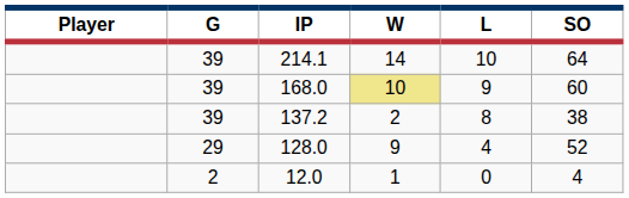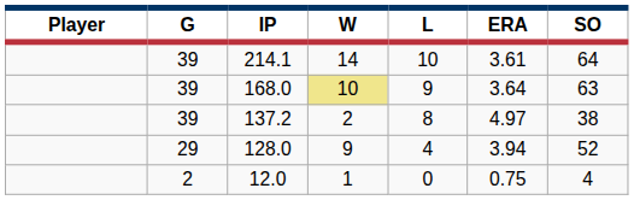 <table class="wikitable sortable">
 <tr>
 <th style="background:#FFFFFF; border-top:#023465 5px solid; border-bottom:#ba313c 5px solid;" width="16%">Player</th>
 <th style="background:#FFFFFF; border-top:#023465 5px solid; border-bottom:#ba313c 5px solid;" width="9%">G</th>
 <th style="background:#FFFFFF; border-top:#023465 5px solid; border-bottom:#ba313c 5px solid;" width="9%">IP</th>
 <th style="background:#FFFFFF; border-top:#023465 5px solid; border-bottom:#ba313c 5px solid;" width="9%">W</th>
 <th style="background:#FFFFFF; border-top:#023465 5px solid; border-bottom:#ba313c 5px solid;" width="9%">L</th>
+<th style="background:#FFFFFF; border-top:#023465 5px solid; border-bottom:#ba313c 5px solid;" width="9%">ERA</th>
 <th style="background:#FFFFFF; border-top:#023465 5px solid; border-bottom:#ba313c 5px solid;" width="9%">SO</th>
 </tr>
 <tr align="center">
 <td></td>
 <td>39</td>
 <td>214.1</td>
 <td>14</td>
 <td>10</td>
+<td>3.61</td>
 <td>64</td>
 </tr>
 <tr align="center">
 <td></td>
 <td>39</td>
 <td>168.0</td>
 <td style="background: khaki;">10</td>
 <td>9</td>
-<td>60</td>
+<td>3.64</td>
+<td>63</td>
 </tr>
 <tr align="center">
 <td></td>
 <td>39</td>
 <td>137.2</td>
 <td>2</td>
 <td>8</td>
+<td>4.97</td>
 <td>38</td>
 </tr>
 <tr align="center">
 <td></td>
 <td>29</td>
 <td>128.0</td>
 <td>9</td>
 <td>4</td>
+<td>3.94</td>
 <td>52</td>
 </tr>
 <tr align="center">
 <td></td>
 <td>2</td>
 <td>12.0</td>
 <td>1</td>
 <td>0</td>
+<td>0.75</td>
 <td>4</td>
 </tr>
 </table>
